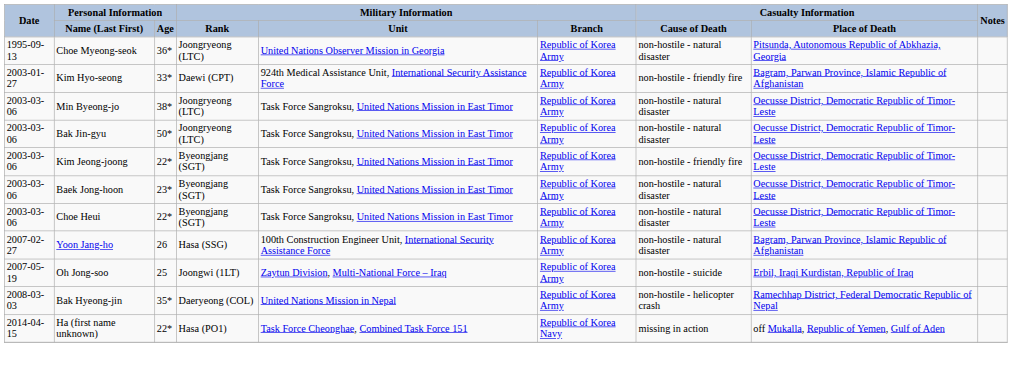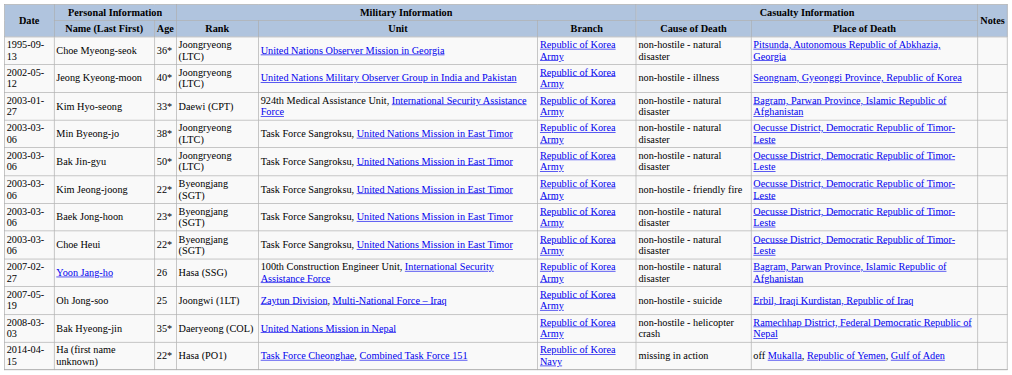 <table class="wikitable" align="center">
 <tr>
 <th rowspan="2" style="background:#B0C4DE">Date</th>
 <th colspan="2" style="background:#B0C4DE">Personal Information</th>
 <th colspan="3" style="background:#B0C4DE">Military Information</th>
 <th colspan="2" style="background:#B0C4DE">Casualty Information</th>
 <th rowspan="2" style="background:#B0C4DE">Notes</th>
 </tr>
 <tr>
 <th style="background:#B0C4DE">Name (Last First)</th>
 <th style="background:#B0C4DE">Age</th>
 <th style="background:#B0C4DE">Rank</th>
 <th style="background:#B0C4DE">Unit</th>
 <th style="background:#B0C4DE">Branch</th>
 <th style="background:#B0C4DE">Cause of Death</th>
 <th style="background:#B0C4DE">Place of Death</th>
 </tr>
 <tr>
 <td>1995-09-13</td>
 <td>Choe Myeong-seok</td>
 <td>36*</td>
 <td>Joongryeong (LTC)</td>
 <td><a href='#'>United Nations Observer Mission in Georgia</a></td>
 <td><a href='#'>Republic of Korea Army</a></td>
 <td>non-hostile - natural disaster</td>
 <td><a href='#'>Pitsunda, Autonomous Republic of Abkhazia, Georgia</a></td>
 <td></td>
 </tr>
 <tr>
+<td>2002-05-12</td>
+<td>Jeong Kyeong-moon</td>
+<td>40*</td>
+<td>Joongryeong (LTC)</td>
+<td><a href='#'>United Nations Military Observer Group in India and Pakistan</a></td>
+<td><a href='#'>Republic of Korea Army</a></td>
+<td>non-hostile - illness</td>
+<td><a href='#'>Seongnam, Gyeonggi Province, Republic of Korea</a></td>
+<td></td>
+</tr>
+<tr>
 <td>2003-01-27</td>
 <td>Kim Hyo-seong</td>
 <td>33*</td>
 <td>Daewi (CPT)</td>
 <td>924th Medical Assistance Unit, <a href='#'>International Security Assistance Force</a></td>
 <td><a href='#'>Republic of Korea Army</a></td>
-<td>non-hostile - friendly fire</td>
+<td>non-hostile - natural disaster</td>
 <td><a href='#'>Bagram, Parwan Province, Islamic Republic of Afghanistan</a></td>
 <td></td>
 </tr>
 <tr>
 <td>2003-03-06</td>
 <td>Min Byeong-jo</td>
 <td>38*</td>
 <td>Joongryeong (LTC)</td>
 <td>Task Force Sangroksu, <a href='#'>United Nations Mission in East Timor</a></td>
 <td><a href='#'>Republic of Korea Army</a></td>
 <td>non-hostile - natural disaster</td>
 <td><a href='#'>Oecusse District, Democratic Republic of Timor-Leste</a></td>
 <td></td>
 </tr>
 <tr>
 <td>2003-03-06</td>
 <td>Bak Jin-gyu</td>
 <td>50*</td>
 <td>Joongryeong (LTC)</td>
 <td>Task Force Sangroksu, <a href='#'>United Nations Mission in East Timor</a></td>
 <td><a href='#'>Republic of Korea Army</a></td>
 <td>non-hostile - natural disaster</td>
 <td><a href='#'>Oecusse District, Democratic Republic of Timor-Leste</a></td>
 <td></td>
 </tr>
 <tr>
 <td>2003-03-06</td>
 <td>Kim Jeong-joong</td>
 <td>22*</td>
 <td>Byeongjang (SGT)</td>
 <td>Task Force Sangroksu, <a href='#'>United Nations Mission in East Timor</a></td>
 <td><a href='#'>Republic of Korea Army</a></td>
 <td>non-hostile - friendly fire</td>
 <td><a href='#'>Oecusse District, Democratic Republic of Timor-Leste</a></td>
 <td></td>
 </tr>
 <tr>
 <td>2003-03-06</td>
 <td>Baek Jong-hoon</td>
 <td>23*</td>
 <td>Byeongjang (SGT)</td>
 <td>Task Force Sangroksu, <a href='#'>United Nations Mission in East Timor</a></td>
 <td><a href='#'>Republic of Korea Army</a></td>
 <td>non-hostile - natural disaster</td>
 <td><a href='#'>Oecusse District, Democratic Republic of Timor-Leste</a></td>
 <td></td>
 </tr>
 <tr>
 <td>2003-03-06</td>
 <td>Choe Heui</td>
 <td>22*</td>
 <td>Byeongjang (SGT)</td>
 <td>Task Force Sangroksu, <a href='#'>United Nations Mission in East Timor</a></td>
 <td><a href='#'>Republic of Korea Army</a></td>
 <td>non-hostile - natural disaster</td>
 <td><a href='#'>Oecusse District, Democratic Republic of Timor-Leste</a></td>
 <td></td>
 </tr>
 <tr>
 <td>2007-02-27</td>
 <td><a href='#'>Yoon Jang-ho</a></td>
 <td>26</td>
 <td>Hasa (SSG)</td>
 <td>100th Construction Engineer Unit, <a href='#'>International Security Assistance Force</a></td>
 <td><a href='#'>Republic of Korea Army</a></td>
 <td>non-hostile - natural disaster</td>
 <td><a href='#'>Bagram, Parwan Province, Islamic Republic of Afghanistan</a></td>
 <td></td>
 </tr>
 <tr>
 <td>2007-05-19</td>
 <td>Oh Jong-soo</td>
 <td>25</td>
 <td>Joongwi (1LT)</td>
 <td><a href='#'>Zaytun Division</a>, <a href='#'>Multi-National Force – Iraq</a></td>
 <td><a href='#'>Republic of Korea Army</a></td>
 <td>non-hostile - suicide</td>
 <td><a href='#'>Erbil, Iraqi Kurdistan, Republic of Iraq</a></td>
 <td></td>
 </tr>
 <tr>
 <td>2008-03-03</td>
 <td>Bak Hyeong-jin</td>
 <td>35*</td>
 <td>Daeryeong (COL)</td>
 <td><a href='#'>United Nations Mission in Nepal</a></td>
 <td><a href='#'>Republic of Korea Army</a></td>
 <td>non-hostile - helicopter crash</td>
 <td><a href='#'>Ramechhap District, Federal Democratic Republic of Nepal</a></td>
 <td></td>
 </tr>
 <tr>
 <td>2014-04-15</td>
 <td>Ha (first name unknown)</td>
 <td>22*</td>
 <td>Hasa (PO1)</td>
 <td><a href='#'>Task Force Cheonghae</a>, <a href='#'>Combined Task Force 151</a></td>
 <td><a href='#'>Republic of Korea Navy</a></td>
 <td>missing in action</td>
 <td>off <a href='#'>Mukalla</a>, <a href='#'>Republic of Yemen</a>, <a href='#'>Gulf of Aden</a></td>
 <td></td>
 </tr>
 <tr>
 </tr>
 </table>
